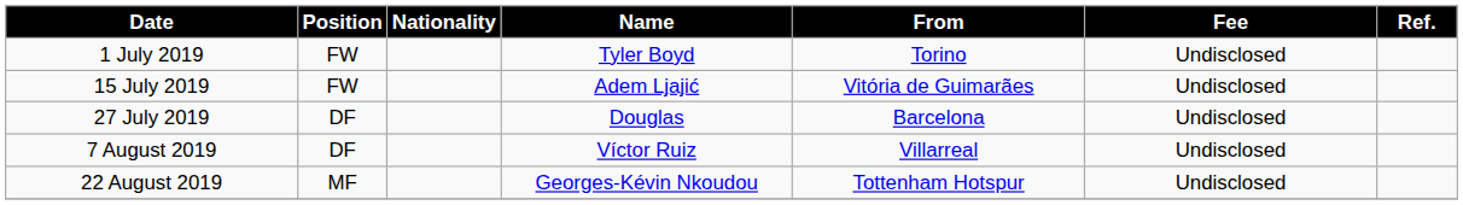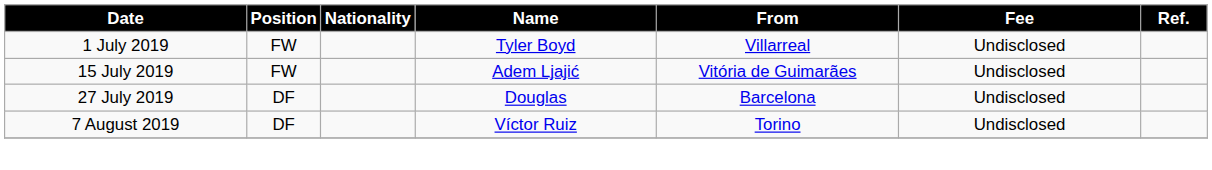 <table class="wikitable"  style="text-align:center; font-size:90%; ">
 <tr>
 <th style="background:#000000; color:white; width:200px;">Date</th>
 <th style="background:#000000; color:white; width:50px;">Position</th>
 <th style="background:#000000; color:white; width:50px;">Nationality</th>
 <th style="background:#000000; color:white; width:200px;">Name</th>
 <th style="background:#000000; color:white; width:200px;">From</th>
 <th style="background:#000000; color:white; width:200px;">Fee</th>
 <th style="background:#000000; color:white; width:50px;">Ref.</th>
 </tr>
 <tr>
 <td>1 July 2019</td>
 <td>FW</td>
 <td></td>
 <td><a href='#'>Tyler Boyd</a></td>
-<td><a href='#'>Torino</a></td>
+<td><a href='#'>Villarreal</a></td>
 <td>Undisclosed</td>
 <td></td>
 </tr>
 <tr>
 <td>15 July 2019</td>
 <td>FW</td>
 <td></td>
 <td><a href='#'>Adem Ljajić</a></td>
 <td><a href='#'>Vitória de Guimarães</a></td>
 <td>Undisclosed</td>
 <td></td>
 </tr>
 <tr>
 <td>27 July 2019</td>
 <td>DF</td>
 <td></td>
 <td><a href='#'>Douglas</a></td>
 <td><a href='#'>Barcelona</a></td>
 <td>Undisclosed</td>
 <td></td>
 </tr>
 <tr>
 <td>7 August 2019</td>
 <td>DF</td>
 <td></td>
 <td><a href='#'>Víctor Ruiz</a></td>
-<td><a href='#'>Villarreal</a></td>
-<td>Undisclosed</td>
-<td></td>
-</tr>
-<tr>
-<td>22 August 2019</td>
-<td>MF</td>
-<td></td>
-<td><a href='#'>Georges-Kévin Nkoudou</a></td>
-<td><a href='#'>Tottenham Hotspur</a></td>
+<td><a href='#'>Torino</a></td>
 <td>Undisclosed</td>
 <td></td>
 </tr>
 <tr>
 </tr>
 </table>
